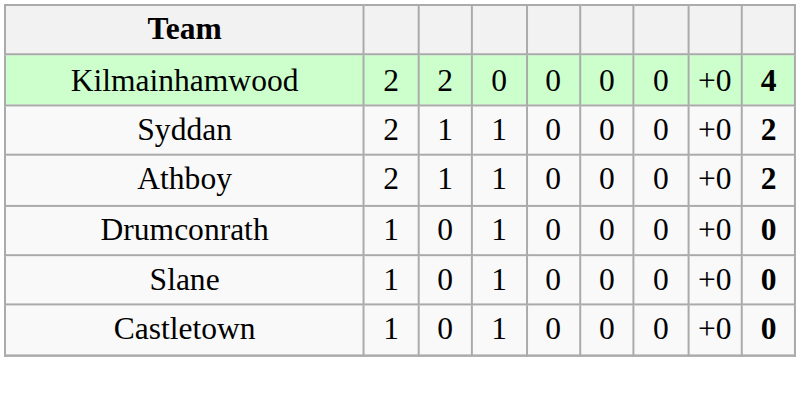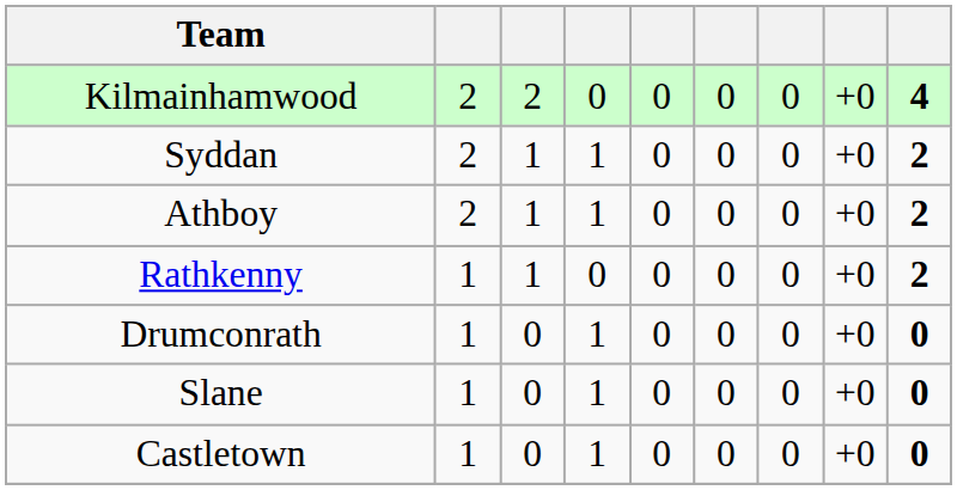 <table class="wikitable" style="text-align:center">
 <tr>
 <th width="175">Team</th>
 <th width="20"></th>
 <th width="20"></th>
 <th width="20"></th>
 <th width="20"></th>
 <th width="20"></th>
 <th width="20"></th>
 <th width="20"></th>
 <th width="20"></th>
 </tr>
 <tr style="background:#cfc;">
 <td>Kilmainhamwood</td>
 <td>2</td>
 <td>2</td>
 <td>0</td>
 <td>0</td>
 <td>0</td>
 <td>0</td>
 <td>+0</td>
 <td><strong>4</strong></td>
 </tr>
 <tr>
 <td>Syddan</td>
 <td>2</td>
 <td>1</td>
 <td>1</td>
 <td>0</td>
 <td>0</td>
 <td>0</td>
 <td>+0</td>
 <td><strong>2</strong></td>
 </tr>
 <tr>
 <td>Athboy</td>
 <td>2</td>
 <td>1</td>
 <td>1</td>
 <td>0</td>
 <td>0</td>
 <td>0</td>
 <td>+0</td>
 <td><strong>2</strong></td>
 </tr>
 <tr>
+<td><a href='#'>Rathkenny</a></td>
+<td>1</td>
+<td>1</td>
+<td>0</td>
+<td>0</td>
+<td>0</td>
+<td>0</td>
+<td>+0</td>
+<td><strong>2</strong></td>
+</tr>
+<tr>
 <td>Drumconrath</td>
 <td>1</td>
 <td>0</td>
 <td>1</td>
 <td>0</td>
 <td>0</td>
 <td>0</td>
 <td>+0</td>
 <td><strong>0</strong></td>
 </tr>
 <tr>
 <td>Slane</td>
 <td>1</td>
 <td>0</td>
 <td>1</td>
 <td>0</td>
 <td>0</td>
 <td>0</td>
 <td>+0</td>
 <td><strong>0</strong></td>
 </tr>
 <tr>
 <td>Castletown</td>
 <td>1</td>
 <td>0</td>
 <td>1</td>
 <td>0</td>
 <td>0</td>
 <td>0</td>
 <td>+0</td>
 <td><strong>0</strong></td>
 </tr>
 <tr>
 </tr>
 </table>
